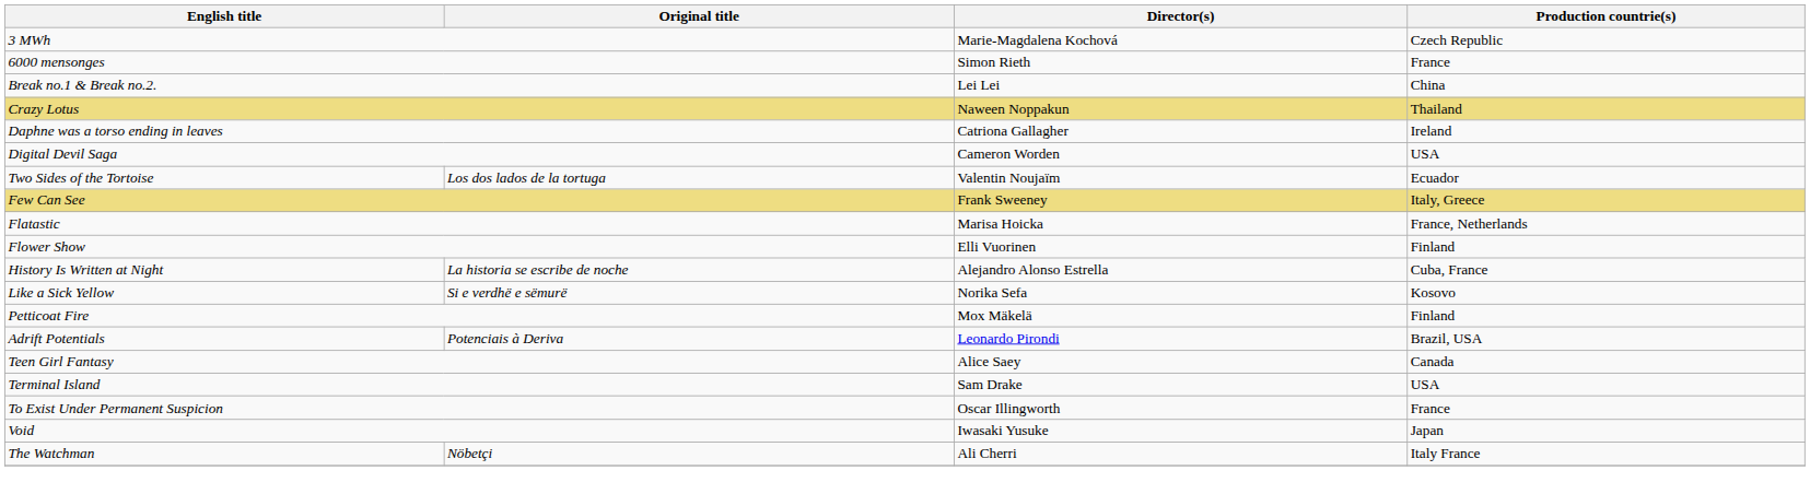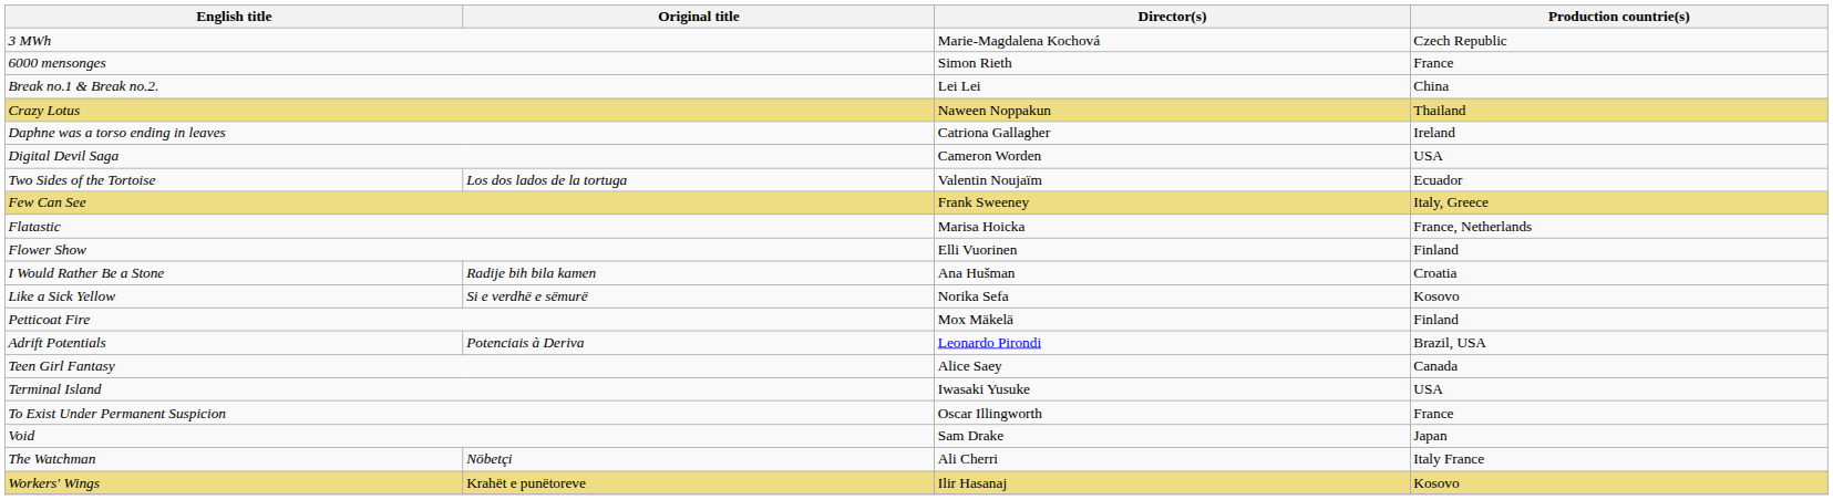 <table class="sortable wikitable" style="width:100%; margin-bottom:4px" cellpadding="5">
 <tr>
 <th scope="col">English title</th>
 <th scope="col">Original title</th>
 <th scope="col">Director(s)</th>
 <th scope="col">Production countrie(s)</th>
 </tr>
 <tr>
 <td colspan="2"><em>3 MWh</em></td>
 <td>Marie-Magdalena Kochová</td>
 <td>Czech Republic</td>
 </tr>
 <tr>
 <td colspan="2"><em>6000 mensonges</em></td>
 <td>Simon Rieth</td>
 <td>France</td>
 </tr>
 <tr>
 <td colspan="2"><em>Break no.1 & Break no.2.</em></td>
 <td>Lei Lei</td>
 <td>China</td>
 </tr>
 <tr style="background:#eedd82">
 <td colspan="2"><em>Crazy Lotus</em></td>
 <td>Naween Noppakun</td>
 <td>Thailand</td>
 </tr>
 <tr>
 <td colspan="2"><em>Daphne was a torso ending in leaves</em></td>
 <td>Catriona Gallagher</td>
 <td>Ireland</td>
 </tr>
 <tr>
 <td colspan="2"><em>Digital Devil Saga</em></td>
 <td>Cameron Worden</td>
 <td>USA</td>
 </tr>
 <tr>
 <td><em>Two Sides of the Tortoise</em></td>
 <td><em>Los dos lados de la tortuga</em></td>
 <td>Valentin Noujaïm</td>
 <td>Ecuador</td>
 </tr>
 <tr style="background:#eedd82">
 <td colspan="2"><em>Few Can See</em></td>
 <td>Frank Sweeney</td>
 <td>Italy, Greece</td>
 </tr>
 <tr>
 <td colspan="2"><em>Flatastic</em></td>
 <td>Marisa Hoicka</td>
 <td>France, Netherlands</td>
 </tr>
 <tr>
 <td colspan="2"><em>Flower Show</em></td>
 <td>Elli Vuorinen</td>
 <td>Finland</td>
 </tr>
 <tr>
-<td><em>History Is Written at Night</em></td>
-<td><em>La historia se escribe de noche</em></td>
-<td>Alejandro Alonso Estrella</td>
-<td>Cuba, France</td>
+<td><em>I Would Rather Be a Stone</em></td>
+<td><em>Radije bih bila kamen</em></td>
+<td>Ana Hušman</td>
+<td>Croatia</td>
 </tr>
 <tr>
 <td><em>Like a Sick Yellow</em></td>
 <td><em>Si e verdhë e sëmurë</em></td>
 <td>Norika Sefa</td>
 <td>Kosovo</td>
 </tr>
 <tr>
 <td colspan="2"><em>Petticoat Fire</em></td>
 <td>Mox Mäkelä</td>
 <td>Finland</td>
 </tr>
 <tr>
 <td><em>Adrift Potentials</em></td>
 <td><em>Potenciais à Deriva</em></td>
 <td><a href='#'>Leonardo Pirondi</a></td>
 <td>Brazil, USA</td>
 </tr>
 <tr>
 <td colspan="2"><em>Teen Girl Fantasy</em></td>
 <td>Alice Saey</td>
 <td>Canada</td>
 </tr>
 <tr>
 <td colspan="2"><em>Terminal Island</em></td>
-<td>Sam Drake</td>
+<td>Iwasaki Yusuke</td>
 <td>USA</td>
 </tr>
 <tr>
 <td colspan="2"><em>To Exist Under Permanent Suspicion</em></td>
 <td>Oscar Illingworth</td>
 <td>France</td>
 </tr>
 <tr>
 <td colspan="2"><em>Void</em></td>
-<td>Iwasaki Yusuke</td>
+<td>Sam Drake</td>
 <td>Japan</td>
 </tr>
 <tr>
 <td><em>The Watchman</em></td>
 <td><em>Nöbetçi</em></td>
 <td>Ali Cherri</td>
 <td>Italy France</td>
 </tr>
+<tr style="background:#eedd82">
+<td><em>Workers' Wings</em></td>
+<td>Krahët e punëtoreve</td>
+<td>Ilir Hasanaj</td>
+<td>Kosovo</td>
+</tr>
 <tr>
 </tr>
 </table>
